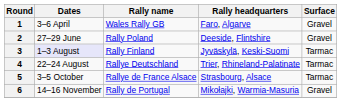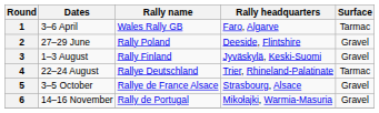 <table class="wikitable" style="font-size: 85%;">
 <tr>
 <th>Round</th>
 <th>Dates</th>
 <th>Rally name</th>
 <th>Rally headquarters</th>
 <th>Surface</th>
 </tr>
 <tr>
 <th>1</th>
 <td>3–6 April</td>
 <td> <a href='#'>Wales Rally GB</a></td>
 <td><a href='#'>Faro</a>, <a href='#'>Algarve</a></td>
-<td align="center">Gravel</td>
+<td align="center">Tarmac</td>
 </tr>
 <tr>
 <th>2</th>
 <td>27–29 June</td>
 <td> <a href='#'>Rally Poland</a></td>
 <td><a href='#'>Deeside</a>, <a href='#'>Flintshire</a></td>
 <td align="center">Gravel</td>
 </tr>
 <tr>
 <th>3</th>
-<td style="background: lavender;">1–3 August</td>
+<td>1–3 August</td>
 <td> <a href='#'>Rally Finland</a></td>
 <td><a href='#'>Jyväskylä</a>, <a href='#'>Keski-Suomi</a></td>
-<td align="center">Tarmac</td>
+<td align="center">Gravel</td>
 </tr>
 <tr>
 <th>4</th>
 <td>22–24 August</td>
 <td> <a href='#'>Rallye Deutschland</a></td>
 <td><a href='#'>Trier</a>, <a href='#'>Rhineland-Palatinate</a></td>
 <td align="center">Tarmac</td>
 </tr>
 <tr>
 <th>5</th>
 <td>3–5 October</td>
 <td> <a href='#'>Rallye de France Alsace</a></td>
 <td><a href='#'>Strasbourg</a>, <a href='#'>Alsace</a></td>
-<td align="center">Tarmac</td>
+<td align="center">Gravel</td>
 </tr>
 <tr>
 <th>6</th>
 <td>14–16 November</td>
 <td> <a href='#'>Rally de Portugal</a></td>
 <td><a href='#'>Mikołajki</a>, <a href='#'>Warmia-Masuria</a></td>
 <td align="center">Gravel</td>
 </tr>
 <tr>
 </tr>
 </table>
